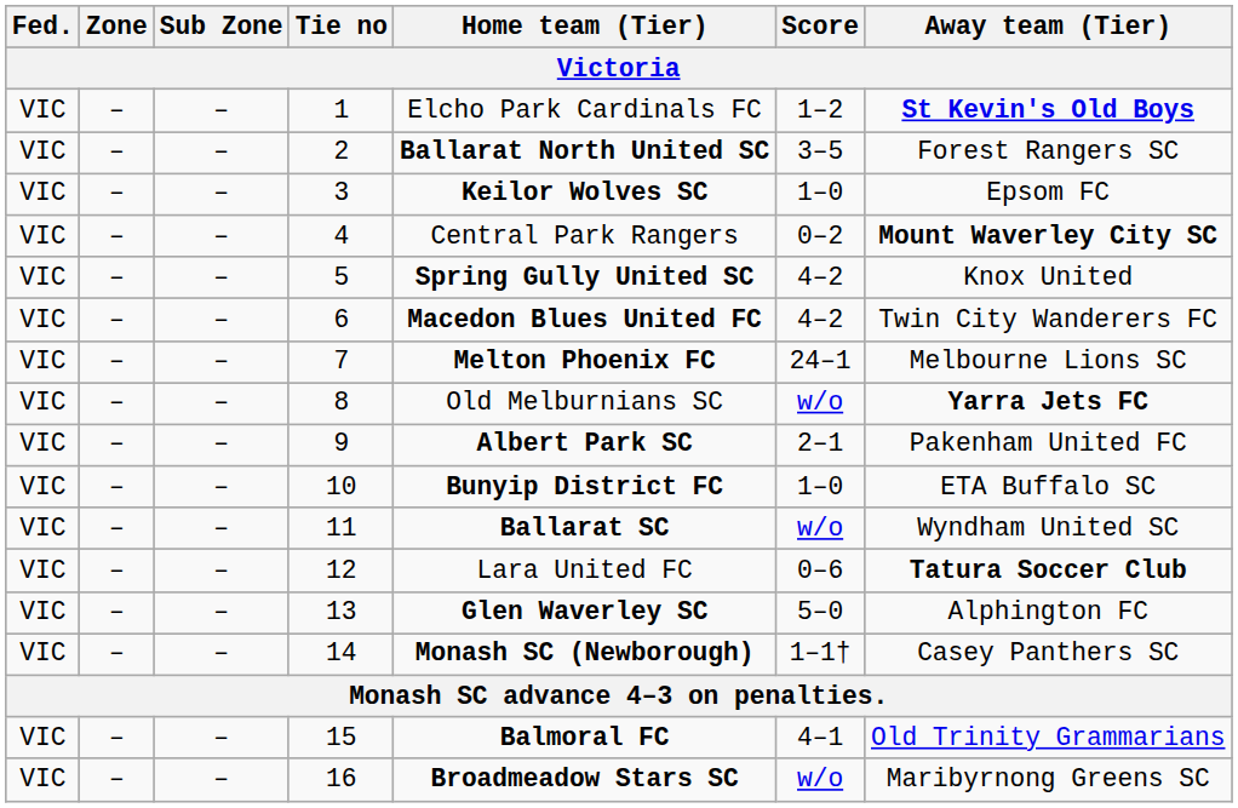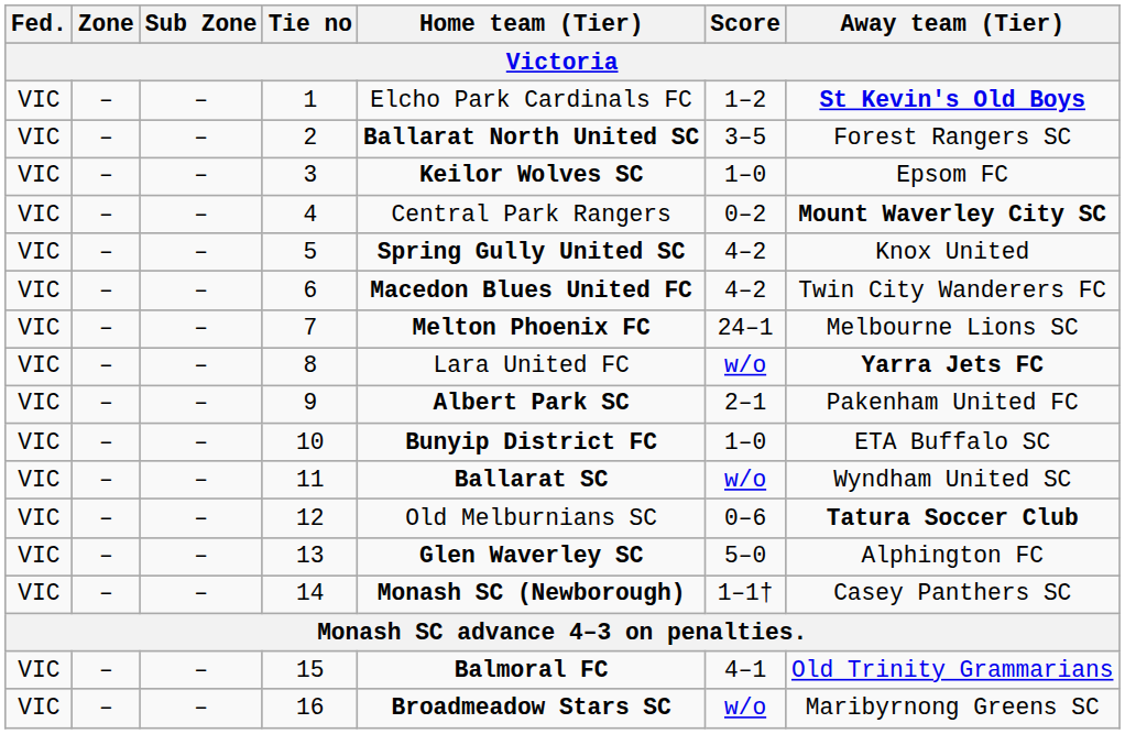 <table class="wikitable" style="text-align:center">
 <tr>
 <th>Fed.</th>
 <th>Zone</th>
 <th>Sub Zone</th>
 <th>Tie no</th>
 <th>Home team (Tier)</th>
 <th>Score</th>
 <th>Away team (Tier)</th>
 </tr>
 <tr>
 <th colspan=7><a href='#'>Victoria</a></th>
 </tr>
 <tr>
 <td>VIC</td>
 <td>–</td>
 <td>–</td>
 <td>1</td>
 <td>Elcho Park Cardinals FC</td>
 <td>1–2</td>
 <td><strong><a href='#'>St Kevin's Old Boys</a></strong></td>
 </tr>
 <tr>
 <td>VIC</td>
 <td>–</td>
 <td>–</td>
 <td>2</td>
 <td><strong>Ballarat North United SC</strong></td>
 <td>3–5</td>
 <td>Forest Rangers SC</td>
 </tr>
 <tr>
 <td>VIC</td>
 <td>–</td>
 <td>–</td>
 <td>3</td>
 <td><strong>Keilor Wolves SC</strong></td>
 <td>1–0</td>
 <td>Epsom FC</td>
 </tr>
 <tr>
 <td>VIC</td>
 <td>–</td>
 <td>–</td>
 <td>4</td>
 <td>Central Park Rangers</td>
 <td>0–2</td>
 <td><strong>Mount Waverley City SC</strong></td>
 </tr>
 <tr>
 <td>VIC</td>
 <td>–</td>
 <td>–</td>
 <td>5</td>
 <td><strong>Spring Gully United SC</strong></td>
 <td>4–2</td>
 <td>Knox United</td>
 </tr>
 <tr>
 <td>VIC</td>
 <td>–</td>
 <td>–</td>
 <td>6</td>
 <td><strong>Macedon Blues United FC</strong></td>
 <td>4–2</td>
 <td>Twin City Wanderers FC</td>
 </tr>
 <tr>
 <td>VIC</td>
 <td>–</td>
 <td>–</td>
 <td>7</td>
 <td><strong>Melton Phoenix FC</strong></td>
 <td>24–1</td>
 <td>Melbourne Lions SC</td>
 </tr>
 <tr>
 <td>VIC</td>
 <td>–</td>
 <td>–</td>
 <td>8</td>
-<td>Old Melburnians SC</td>
+<td>Lara United FC</td>
 <td><a href='#'>w/o</a></td>
 <td><strong>Yarra Jets FC</strong></td>
 </tr>
 <tr>
 <td>VIC</td>
 <td>–</td>
 <td>–</td>
 <td>9</td>
 <td><strong>Albert Park SC</strong></td>
 <td>2–1</td>
 <td>Pakenham United FC</td>
 </tr>
 <tr>
 <td>VIC</td>
 <td>–</td>
 <td>–</td>
 <td>10</td>
 <td><strong>Bunyip District FC</strong></td>
 <td>1–0</td>
 <td>ETA Buffalo SC</td>
 </tr>
 <tr>
 <td>VIC</td>
 <td>–</td>
 <td>–</td>
 <td>11</td>
 <td><strong>Ballarat SC</strong></td>
 <td><a href='#'>w/o</a></td>
 <td>Wyndham United SC</td>
 </tr>
 <tr>
 <td>VIC</td>
 <td>–</td>
 <td>–</td>
 <td>12</td>
-<td>Lara United FC</td>
+<td>Old Melburnians SC</td>
 <td>0–6</td>
 <td><strong>Tatura Soccer Club</strong></td>
 </tr>
 <tr>
 <td>VIC</td>
 <td>–</td>
 <td>–</td>
 <td>13</td>
 <td><strong>Glen Waverley SC</strong></td>
 <td>5–0</td>
 <td>Alphington FC</td>
 </tr>
 <tr>
 <td>VIC</td>
 <td>–</td>
 <td>–</td>
 <td>14</td>
 <td><strong>Monash SC (Newborough)</strong></td>
 <td>1–1†</td>
 <td>Casey Panthers SC</td>
 </tr>
 <tr>
 <th colspan=7>Monash SC advance 4–3 on penalties.</th>
 </tr>
 <tr>
 <td>VIC</td>
 <td>–</td>
 <td>–</td>
 <td>15</td>
 <td><strong>Balmoral FC</strong></td>
 <td>4–1</td>
 <td><a href='#'>Old Trinity Grammarians</a></td>
 </tr>
 <tr>
 <td>VIC</td>
 <td>–</td>
 <td>–</td>
 <td>16</td>
 <td><strong>Broadmeadow Stars SC</strong></td>
 <td><a href='#'>w/o</a></td>
 <td>Maribyrnong Greens SC</td>
 </tr>
 </table>
